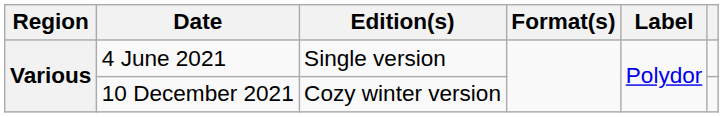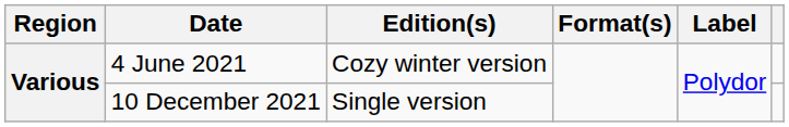 <table class="wikitable plainrowheaders">
 <tr>
 <th scope="col">Region</th>
 <th scope="col">Date</th>
 <th scope="col">Edition(s)</th>
 <th scope="col">Format(s)</th>
 <th scope="col">Label</th>
 <th scope="col"></th>
 </tr>
 <tr>
 <th rowspan="2" scope="row">Various</th>
 <td>4 June 2021</td>
-<td>Single version</td>
+<td>Cozy winter version</td>
 <td rowspan="2"></td>
 <td rowspan="2"><a href='#'>Polydor</a></td>
 <td></td>
 </tr>
 <tr>
 <td>10 December 2021</td>
-<td>Cozy winter version</td>
+<td>Single version</td>
 <td></td>
 </tr>
 </table>
